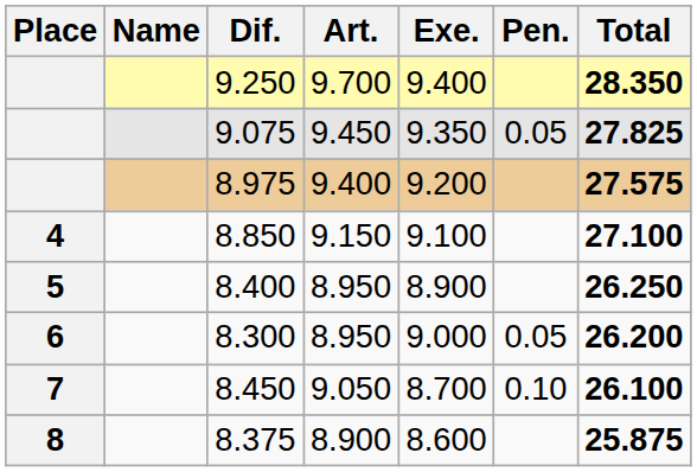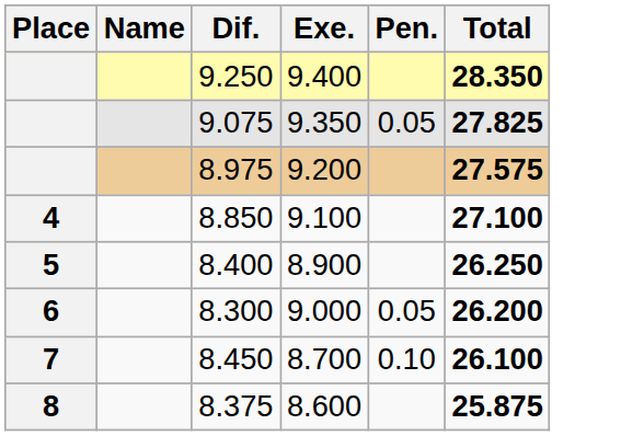 <table class="wikitable sortable" style="text-align:center">
 <tr>
 <th scope=col>Place</th>
 <th scope=col>Name</th>
 <th scope=col>Dif.</th>
-<th scope=col>Art.</th>
 <th scope=col>Exe.</th>
 <th scope=col>Pen.</th>
 <th scope=col>Total</th>
 </tr>
 <tr bgcolor=fffcaf>
 <th scope=row></th>
 <td align=left></td>
 <td>9.250</td>
-<td>9.700</td>
 <td>9.400</td>
 <td></td>
 <td><strong>28.350</strong></td>
 </tr>
 <tr bgcolor=e5e5e5>
 <th scope=row></th>
 <td align=left></td>
 <td>9.075</td>
-<td>9.450</td>
 <td>9.350</td>
 <td>0.05</td>
 <td><strong>27.825</strong></td>
 </tr>
 <tr bgcolor=eecc99>
 <th scope=row></th>
 <td align=left></td>
 <td>8.975</td>
-<td>9.400</td>
 <td>9.200</td>
 <td></td>
 <td><strong>27.575</strong></td>
 </tr>
 <tr>
 <th scope=row><strong>4</strong></th>
 <td align=left></td>
 <td>8.850</td>
-<td>9.150</td>
 <td>9.100</td>
 <td></td>
 <td><strong>27.100</strong></td>
 </tr>
 <tr>
 <th scope=row><strong>5</strong></th>
 <td align=left></td>
 <td>8.400</td>
-<td>8.950</td>
 <td>8.900</td>
 <td></td>
 <td><strong>26.250</strong></td>
 </tr>
 <tr>
 <th scope=row><strong>6</strong></th>
 <td align=left></td>
 <td>8.300</td>
-<td>8.950</td>
 <td>9.000</td>
 <td>0.05</td>
 <td><strong>26.200</strong></td>
 </tr>
 <tr>
 <th scope=row><strong>7</strong></th>
 <td align=left></td>
 <td>8.450</td>
-<td>9.050</td>
 <td>8.700</td>
 <td>0.10</td>
 <td><strong>26.100</strong></td>
 </tr>
 <tr>
 <th scope=row><strong>8</strong></th>
 <td align=left></td>
 <td>8.375</td>
-<td>8.900</td>
 <td>8.600</td>
 <td></td>
 <td><strong>25.875</strong></td>
 </tr>
 </table>
